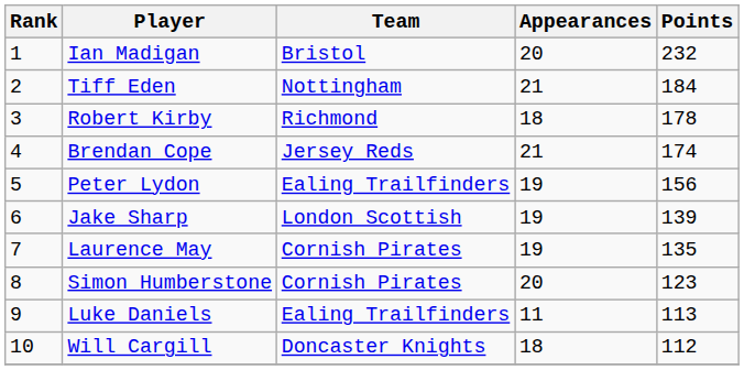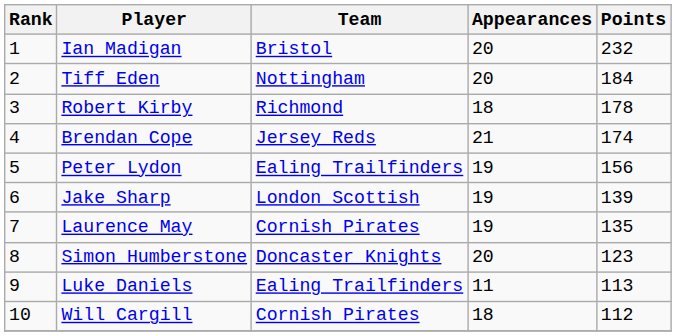 <table class="wikitable">
 <tr>
 <th>Rank</th>
 <th>Player</th>
 <th>Team</th>
 <th>Appearances</th>
 <th>Points</th>
 </tr>
 <tr>
 <td>1</td>
 <td> <a href='#'>Ian Madigan</a></td>
 <td><a href='#'>Bristol</a></td>
 <td>20</td>
 <td>232</td>
 </tr>
 <tr>
 <td>2</td>
 <td> <a href='#'>Tiff Eden</a></td>
 <td><a href='#'>Nottingham</a></td>
-<td>21</td>
+<td>20</td>
 <td>184</td>
 </tr>
 <tr>
 <td>3</td>
 <td> <a href='#'>Robert Kirby</a></td>
 <td><a href='#'>Richmond</a></td>
 <td>18</td>
 <td>178</td>
 </tr>
 <tr>
 <td>4</td>
 <td> <a href='#'>Brendan Cope</a></td>
 <td><a href='#'>Jersey Reds</a></td>
 <td>21</td>
 <td>174</td>
 </tr>
 <tr>
 <td>5</td>
 <td> <a href='#'>Peter Lydon</a></td>
 <td><a href='#'>Ealing Trailfinders</a></td>
 <td>19</td>
 <td>156 </td>
 </tr>
 <tr>
 <td>6</td>
 <td> <a href='#'>Jake Sharp</a></td>
 <td><a href='#'>London Scottish</a></td>
 <td>19</td>
 <td>139</td>
 </tr>
 <tr>
 <td>7</td>
 <td> <a href='#'>Laurence May</a></td>
 <td><a href='#'>Cornish Pirates</a></td>
 <td>19</td>
 <td>135</td>
 </tr>
 <tr>
 <td>8</td>
 <td> <a href='#'>Simon Humberstone</a></td>
-<td><a href='#'>Cornish Pirates</a></td>
+<td><a href='#'>Doncaster Knights</a></td>
 <td>20</td>
 <td>123</td>
 </tr>
 <tr>
 <td>9</td>
 <td> <a href='#'>Luke Daniels</a></td>
 <td><a href='#'>Ealing Trailfinders</a></td>
 <td>11</td>
 <td>113</td>
 </tr>
 <tr>
 <td>10</td>
 <td> <a href='#'>Will Cargill</a></td>
-<td><a href='#'>Doncaster Knights</a></td>
+<td><a href='#'>Cornish Pirates</a></td>
 <td>18</td>
 <td>112</td>
 </tr>
 <tr>
 </tr>
 </table>
